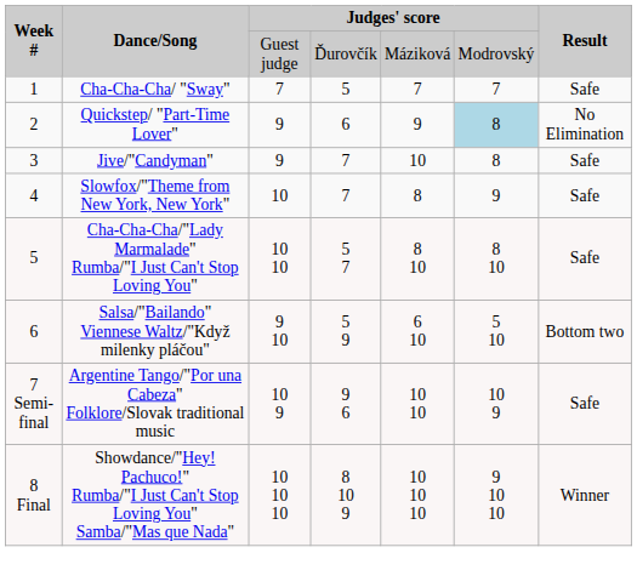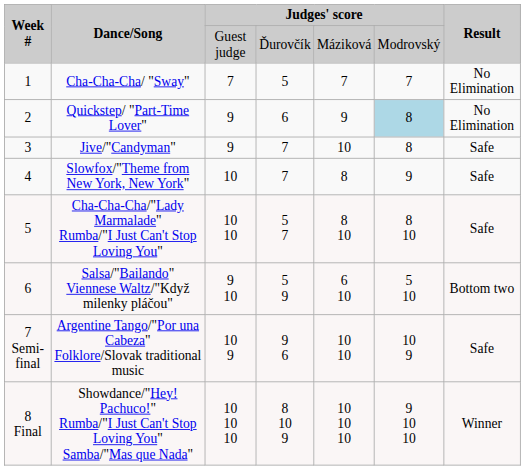 <table class="wikitable" style="text-align:center">
 <tr>
 <th rowspan="2" style="background:#ccc;">Week #</th>
 <th rowspan="2" style="background:#ccc;">Dance/Song</th>
 <th colspan="4" style="background:#ccc;">Judges' score</th>
 <th rowspan="2" style="background:#ccc;">Result</th>
 </tr>
 <tr style="background:#ccc;">
 <td style="width:10%;">Guest judge</td>
 <td style="width:10%;">Ďurovčík</td>
 <td style="width:10%;">Máziková</td>
 <td style="width:10%;">Modrovský</td>
 </tr>
 <tr>
 <td>1</td>
 <td><a href='#'>Cha-Cha-Cha</a>/ "<a href='#'>Sway</a>"</td>
 <td>7</td>
 <td>5</td>
 <td>7</td>
 <td>7</td>
-<td>Safe</td>
+<td>No Elimination</td>
 </tr>
 <tr>
 <td>2</td>
 <td><a href='#'>Quickstep</a>/ "<a href='#'>Part-Time Lover</a>"</td>
 <td>9</td>
 <td>6</td>
 <td>9</td>
 <td style="background: lightblue;">8</td>
 <td>No Elimination</td>
 </tr>
 <tr>
 <td>3</td>
 <td><a href='#'>Jive</a>/"<a href='#'>Candyman</a>"</td>
 <td>9</td>
 <td>7</td>
 <td>10</td>
 <td>8</td>
 <td>Safe</td>
 </tr>
 <tr>
 <td>4</td>
 <td><a href='#'>Slowfox</a>/"<a href='#'>Theme from New York, New York</a>"</td>
 <td>10</td>
 <td>7</td>
 <td>8</td>
 <td>9</td>
 <td>Safe</td>
 </tr>
 <tr>
 <td style="text-align: center; background:#faf6f6;">5</td>
 <td style="text-align: center; background:#faf6f6;"><a href='#'>Cha-Cha-Cha</a>/"<a href='#'>Lady Marmalade</a>"<br><a href='#'>Rumba</a>/"<a href='#'>I Just Can't Stop Loving You</a>"</td>
 <td style="text-align: center; background:#faf6f6;">10 <br> 10</td>
 <td style="text-align: center; background:#faf6f6;">5 <br> 7</td>
 <td style="text-align: center; background:#faf6f6;">8 <br> 10</td>
 <td style="text-align: center; background:#faf6f6;">8 <br> 10</td>
 <td style="text-align: center; background:#faf6f6;">Safe</td>
 </tr>
 <tr>
 <td style="text-align: center; background:#faf6f6;">6</td>
 <td style="text-align: center; background:#faf6f6;"><a href='#'>Salsa</a>/"<a href='#'>Bailando</a>"<br><a href='#'>Viennese Waltz</a>/"Když milenky pláčou"</td>
 <td style="text-align: center; background:#faf6f6;">9 <br> 10</td>
 <td style="text-align: center; background:#faf6f6;">5 <br> 9</td>
 <td style="text-align: center; background:#faf6f6;">6 <br> 10</td>
 <td style="text-align: center; background:#faf6f6;">5 <br> 10</td>
 <td style="text-align: center; background:#faf6f6;">Bottom two</td>
 </tr>
 <tr>
 <td style="text-align: center; background:#faf6f6;">7<br>Semi-final</td>
 <td style="text-align: center; background:#faf6f6;"><a href='#'>Argentine Tango</a>/"<a href='#'>Por una Cabeza</a>"<br><a href='#'>Folklore</a>/Slovak traditional music</td>
 <td style="text-align: center; background:#faf6f6;">10 <br> 9</td>
 <td style="text-align: center; background:#faf6f6;">9 <br> 6</td>
 <td style="text-align: center; background:#faf6f6;">10 <br> 10</td>
 <td style="text-align: center; background:#faf6f6;">10 <br> 9</td>
 <td style="text-align: center; background:#faf6f6;">Safe</td>
 </tr>
 <tr>
 <td style="text-align: center; background:#faf6f6;">8<br>Final</td>
 <td style="text-align: center; background:#faf6f6;">Showdance/"<a href='#'>Hey! Pachuco!</a>"<br><a href='#'>Rumba</a>/"<a href='#'>I Just Can't Stop Loving You</a>"<br><a href='#'>Samba</a>/"<a href='#'>Mas que Nada</a>"</td>
 <td style="text-align: center; background:#faf6f6;">10 <br> 10 <br> 10</td>
 <td style="text-align: center; background:#faf6f6;">8 <br> 10 <br> 9</td>
 <td style="text-align: center; background:#faf6f6;">10 <br> 10 <br> 10</td>
 <td style="text-align: center; background:#faf6f6;">9 <br> 10 <br> 10</td>
 <td style="text-align: center; background:#faf6f6;">Winner</td>
 </tr>
 </table>
